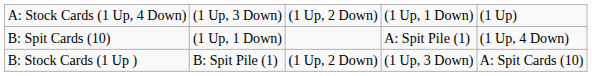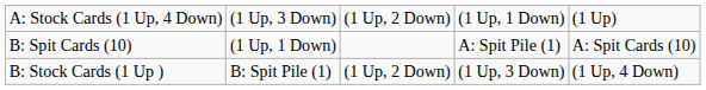 <table class="wikitable">
 <tr>
 <td>A: Stock Cards (1 Up, 4 Down)</td>
 <td>(1 Up, 3 Down)</td>
 <td>(1 Up, 2 Down)</td>
 <td>(1 Up, 1 Down)</td>
 <td>(1 Up)</td>
 </tr>
 <tr>
 <td>B: Spit Cards (10)</td>
 <td>(1 Up, 1 Down)</td>
 <td></td>
 <td>A: Spit Pile (1)</td>
-<td>(1 Up, 4 Down)</td>
+<td>A: Spit Cards (10)</td>
 </tr>
 <tr>
 <td>B: Stock Cards (1 Up )</td>
 <td>B: Spit Pile (1)</td>
 <td>(1 Up, 2 Down)</td>
 <td>(1 Up, 3 Down)</td>
-<td>A: Spit Cards (10)</td>
+<td>(1 Up, 4 Down)</td>
 </tr>
 </table>
